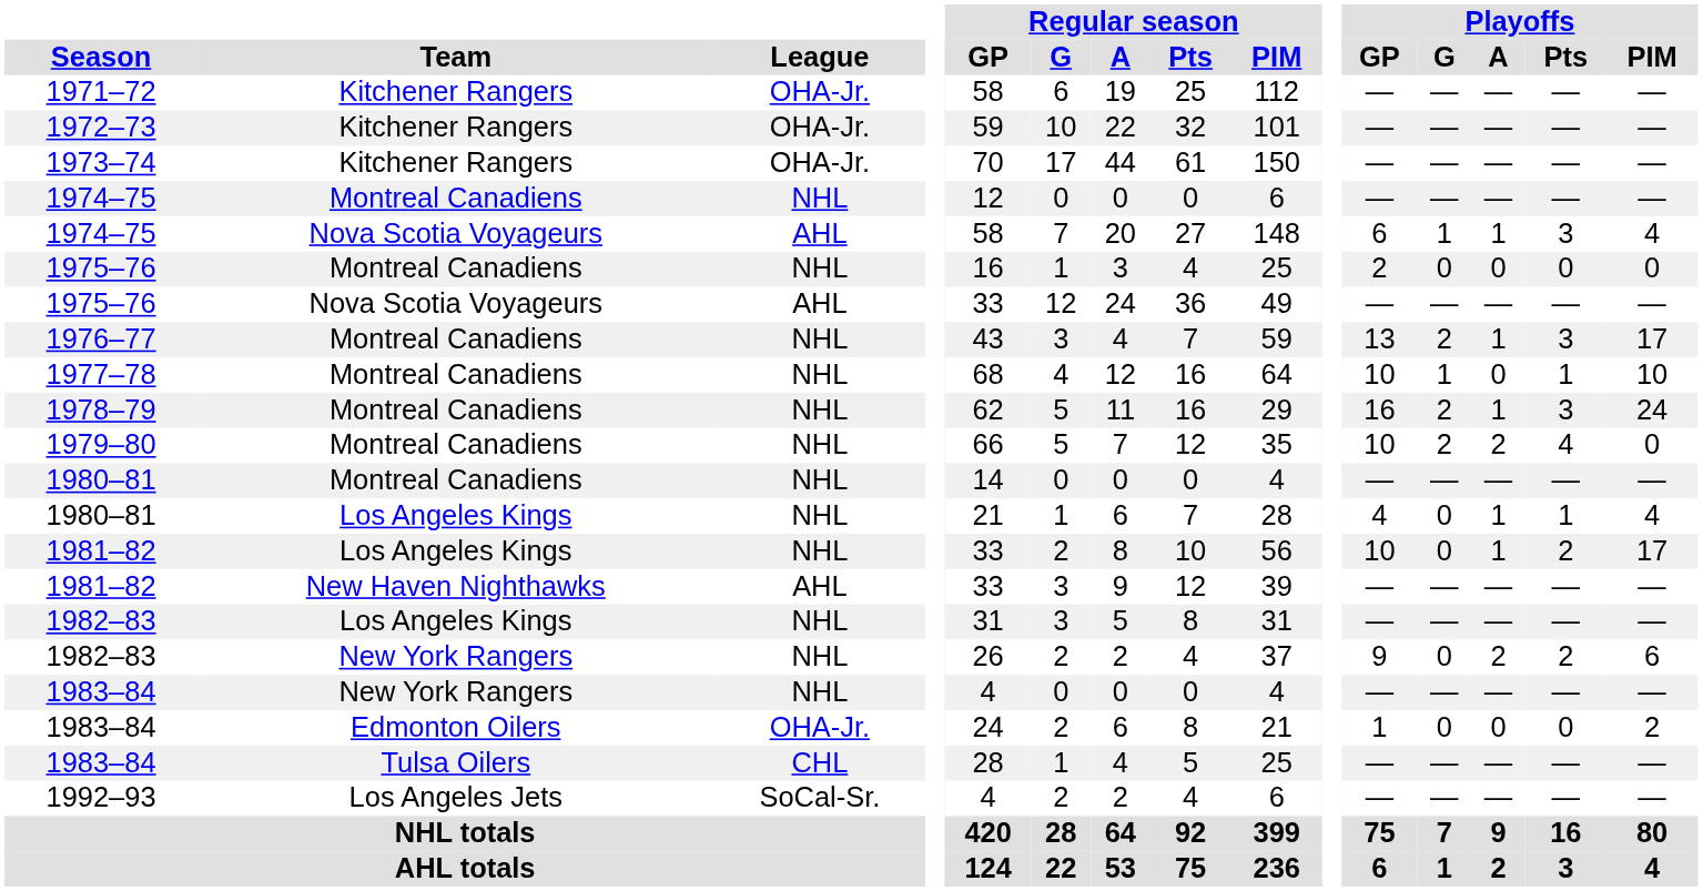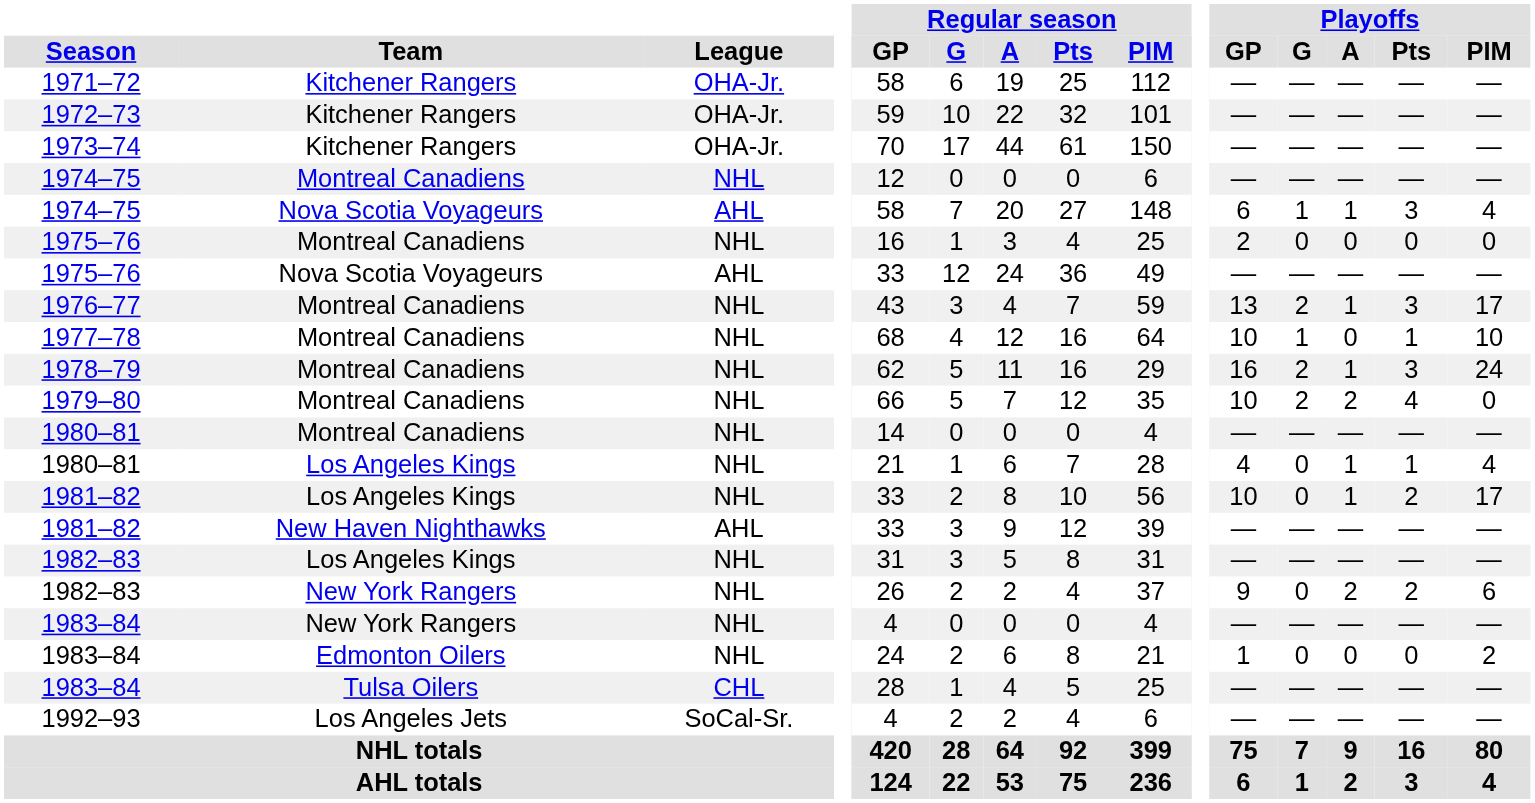 <table border="0" cellpadding="1" cellspacing="0" style="text-align:center; width:60em;">
 <tr style="background:#e0e0e0;">
 <th colspan="3"  bgcolor="#ffffff"> </th>
 <th rowspan="99" bgcolor="#ffffff"> </th>
 <th colspan="5"><a href='#'>Regular season</a></th>
 <th rowspan="99" bgcolor="#ffffff"> </th>
 <th colspan="5"><a href='#'>Playoffs</a></th>
 </tr>
 <tr style="background:#e0e0e0;">
 <th><a href='#'>Season</a></th>
 <th>Team</th>
 <th>League</th>
 <th>GP</th>
 <th><a href='#'>G</a></th>
 <th><a href='#'>A</a></th>
 <th><a href='#'>Pts</a></th>
 <th><a href='#'>PIM</a></th>
 <th>GP</th>
 <th>G</th>
 <th>A</th>
 <th>Pts</th>
 <th>PIM</th>
 </tr>
 <tr>
 <td><a href='#'>1971–72</a></td>
 <td><a href='#'>Kitchener Rangers</a></td>
 <td><a href='#'>OHA-Jr.</a></td>
 <td>58</td>
 <td>6</td>
 <td>19</td>
 <td>25</td>
 <td>112</td>
 <td>—</td>
 <td>—</td>
 <td>—</td>
 <td>—</td>
 <td>—</td>
 </tr>
 <tr bgcolor="#f0f0f0">
 <td><a href='#'>1972–73</a></td>
 <td>Kitchener Rangers</td>
 <td>OHA-Jr.</td>
 <td>59</td>
 <td>10</td>
 <td>22</td>
 <td>32</td>
 <td>101</td>
 <td>—</td>
 <td>—</td>
 <td>—</td>
 <td>—</td>
 <td>—</td>
 </tr>
 <tr>
 <td><a href='#'>1973–74</a></td>
 <td>Kitchener Rangers</td>
 <td>OHA-Jr.</td>
 <td>70</td>
 <td>17</td>
 <td>44</td>
 <td>61</td>
 <td>150</td>
 <td>—</td>
 <td>—</td>
 <td>—</td>
 <td>—</td>
 <td>—</td>
 </tr>
 <tr bgcolor="#f0f0f0">
 <td><a href='#'>1974–75</a></td>
 <td><a href='#'>Montreal Canadiens</a></td>
 <td><a href='#'>NHL</a></td>
 <td>12</td>
 <td>0</td>
 <td>0</td>
 <td>0</td>
 <td>6</td>
 <td>—</td>
 <td>—</td>
 <td>—</td>
 <td>—</td>
 <td>—</td>
 </tr>
 <tr>
 <td><a href='#'>1974–75</a></td>
 <td><a href='#'>Nova Scotia Voyageurs</a></td>
 <td><a href='#'>AHL</a></td>
 <td>58</td>
 <td>7</td>
 <td>20</td>
 <td>27</td>
 <td>148</td>
 <td>6</td>
 <td>1</td>
 <td>1</td>
 <td>3</td>
 <td>4</td>
 </tr>
 <tr bgcolor="#f0f0f0">
 <td><a href='#'>1975–76</a></td>
 <td>Montreal Canadiens</td>
 <td>NHL</td>
 <td>16</td>
 <td>1</td>
 <td>3</td>
 <td>4</td>
 <td>25</td>
 <td>2</td>
 <td>0</td>
 <td>0</td>
 <td>0</td>
 <td>0</td>
 </tr>
 <tr>
 <td><a href='#'>1975–76</a></td>
 <td>Nova Scotia Voyageurs</td>
 <td>AHL</td>
 <td>33</td>
 <td>12</td>
 <td>24</td>
 <td>36</td>
 <td>49</td>
 <td>—</td>
 <td>—</td>
 <td>—</td>
 <td>—</td>
 <td>—</td>
 </tr>
 <tr bgcolor="#f0f0f0">
 <td><a href='#'>1976–77</a></td>
 <td>Montreal Canadiens</td>
 <td>NHL</td>
 <td>43</td>
 <td>3</td>
 <td>4</td>
 <td>7</td>
 <td>59</td>
 <td>13</td>
 <td>2</td>
 <td>1</td>
 <td>3</td>
 <td>17</td>
 </tr>
 <tr>
 <td><a href='#'>1977–78</a></td>
 <td>Montreal Canadiens</td>
 <td>NHL</td>
 <td>68</td>
 <td>4</td>
 <td>12</td>
 <td>16</td>
 <td>64</td>
 <td>10</td>
 <td>1</td>
 <td>0</td>
 <td>1</td>
 <td>10</td>
 </tr>
 <tr bgcolor="#f0f0f0">
 <td><a href='#'>1978–79</a></td>
 <td>Montreal Canadiens</td>
 <td>NHL</td>
 <td>62</td>
 <td>5</td>
 <td>11</td>
 <td>16</td>
 <td>29</td>
 <td>16</td>
 <td>2</td>
 <td>1</td>
 <td>3</td>
 <td>24</td>
 </tr>
 <tr>
 <td><a href='#'>1979–80</a></td>
 <td>Montreal Canadiens</td>
 <td>NHL</td>
 <td>66</td>
 <td>5</td>
 <td>7</td>
 <td>12</td>
 <td>35</td>
 <td>10</td>
 <td>2</td>
 <td>2</td>
 <td>4</td>
 <td>0</td>
 </tr>
 <tr bgcolor="#f0f0f0">
 <td><a href='#'>1980–81</a></td>
 <td>Montreal Canadiens</td>
 <td>NHL</td>
 <td>14</td>
 <td>0</td>
 <td>0</td>
 <td>0</td>
 <td>4</td>
 <td>—</td>
 <td>—</td>
 <td>—</td>
 <td>—</td>
 <td>—</td>
 </tr>
 <tr>
 <td>1980–81</td>
 <td><a href='#'>Los Angeles Kings</a></td>
 <td>NHL</td>
 <td>21</td>
 <td>1</td>
 <td>6</td>
 <td>7</td>
 <td>28</td>
 <td>4</td>
 <td>0</td>
 <td>1</td>
 <td>1</td>
 <td>4</td>
 </tr>
 <tr bgcolor="#f0f0f0">
 <td><a href='#'>1981–82</a></td>
 <td>Los Angeles Kings</td>
 <td>NHL</td>
 <td>33</td>
 <td>2</td>
 <td>8</td>
 <td>10</td>
 <td>56</td>
 <td>10</td>
 <td>0</td>
 <td>1</td>
 <td>2</td>
 <td>17</td>
 </tr>
 <tr>
 <td><a href='#'>1981–82</a></td>
 <td><a href='#'>New Haven Nighthawks</a></td>
 <td>AHL</td>
 <td>33</td>
 <td>3</td>
 <td>9</td>
 <td>12</td>
 <td>39</td>
 <td>—</td>
 <td>—</td>
 <td>—</td>
 <td>—</td>
 <td>—</td>
 </tr>
 <tr bgcolor="#f0f0f0">
 <td><a href='#'>1982–83</a></td>
 <td>Los Angeles Kings</td>
 <td>NHL</td>
 <td>31</td>
 <td>3</td>
 <td>5</td>
 <td>8</td>
 <td>31</td>
 <td>—</td>
 <td>—</td>
 <td>—</td>
 <td>—</td>
 <td>—</td>
 </tr>
 <tr>
 <td>1982–83</td>
 <td><a href='#'>New York Rangers</a></td>
 <td>NHL</td>
 <td>26</td>
 <td>2</td>
 <td>2</td>
 <td>4</td>
 <td>37</td>
 <td>9</td>
 <td>0</td>
 <td>2</td>
 <td>2</td>
 <td>6</td>
 </tr>
 <tr bgcolor="#f0f0f0">
 <td><a href='#'>1983–84</a></td>
 <td>New York Rangers</td>
 <td>NHL</td>
 <td>4</td>
 <td>0</td>
 <td>0</td>
 <td>0</td>
 <td>4</td>
 <td>—</td>
 <td>—</td>
 <td>—</td>
 <td>—</td>
 <td>—</td>
 </tr>
 <tr>
 <td>1983–84</td>
 <td><a href='#'>Edmonton Oilers</a></td>
-<td><a href='#'>OHA-Jr.</a></td>
+<td>NHL</td>
 <td>24</td>
 <td>2</td>
 <td>6</td>
 <td>8</td>
 <td>21</td>
 <td>1</td>
 <td>0</td>
 <td>0</td>
 <td>0</td>
 <td>2</td>
 </tr>
 <tr bgcolor="#f0f0f0">
 <td><a href='#'>1983–84</a></td>
 <td><a href='#'>Tulsa Oilers</a></td>
 <td><a href='#'>CHL</a></td>
 <td>28</td>
 <td>1</td>
 <td>4</td>
 <td>5</td>
 <td>25</td>
 <td>—</td>
 <td>—</td>
 <td>—</td>
 <td>—</td>
 <td>—</td>
 </tr>
 <tr>
 <td>1992–93</td>
 <td>Los Angeles Jets</td>
 <td>SoCal-Sr.</td>
 <td>4</td>
 <td>2</td>
 <td>2</td>
 <td>4</td>
 <td>6</td>
 <td>—</td>
 <td>—</td>
 <td>—</td>
 <td>—</td>
 <td>—</td>
 </tr>
 <tr bgcolor="#e0e0e0">
 <th colspan="3">NHL totals</th>
 <th>420</th>
 <th>28</th>
 <th>64</th>
 <th>92</th>
 <th>399</th>
 <th>75</th>
 <th>7</th>
 <th>9</th>
 <th>16</th>
 <th>80</th>
 </tr>
 <tr bgcolor="#e0e0e0">
 <th colspan="3">AHL totals</th>
 <th>124</th>
 <th>22</th>
 <th>53</th>
 <th>75</th>
 <th>236</th>
 <th>6</th>
 <th>1</th>
 <th>2</th>
 <th>3</th>
 <th>4</th>
 </tr>
 </table>
